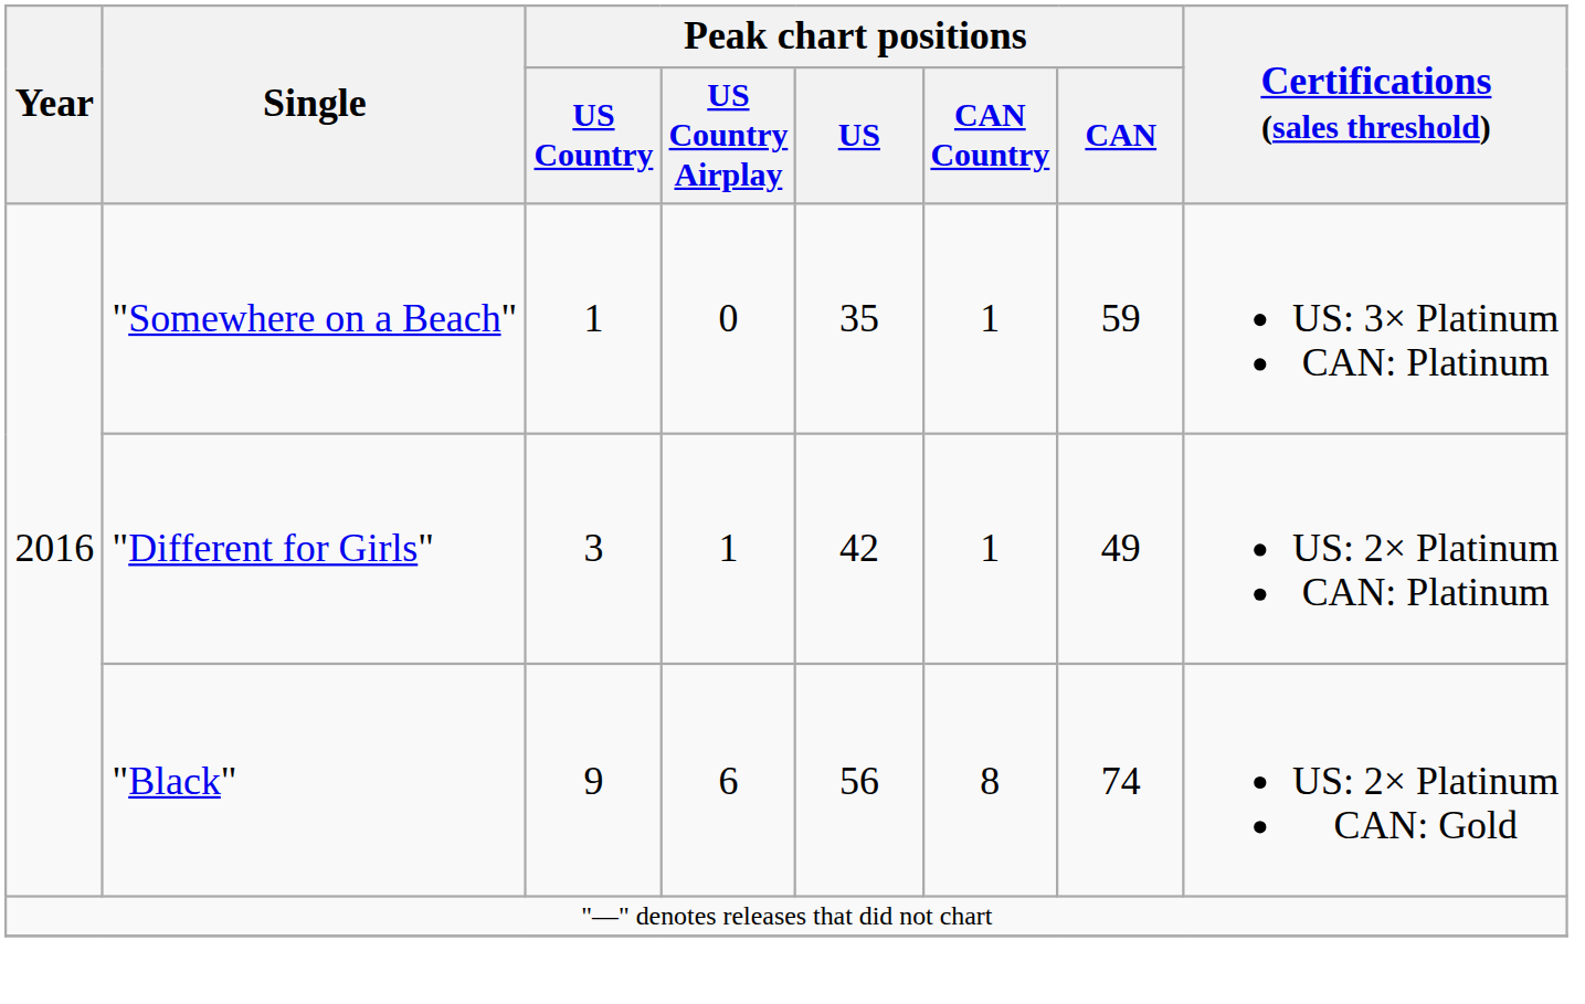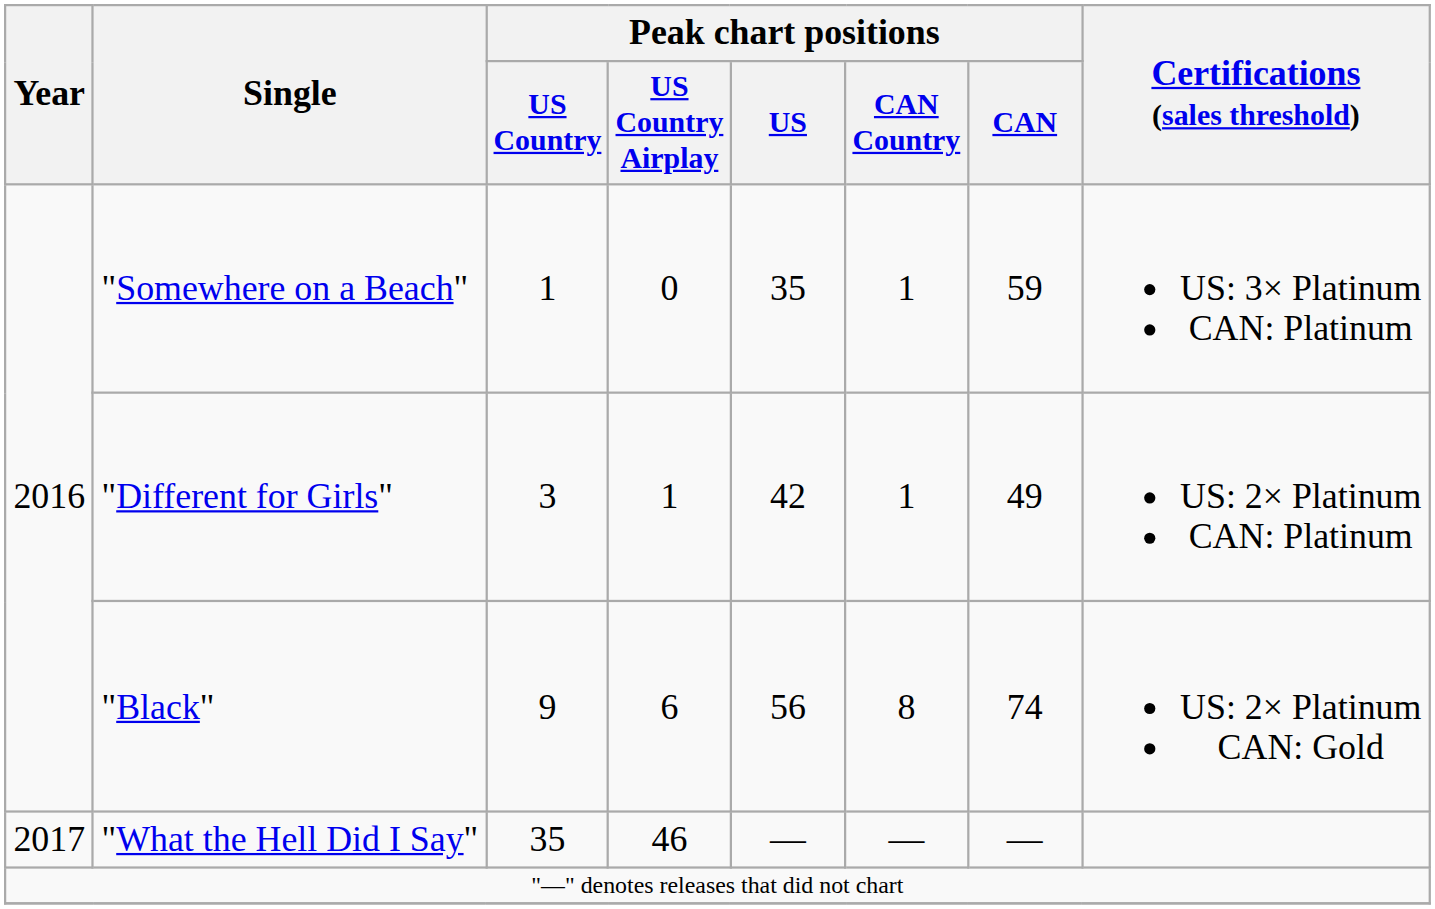 <table class="wikitable" style="text-align:center;">
 <tr>
 <th rowspan="2">Year</th>
 <th rowspan="2">Single</th>
 <th colspan="5">Peak chart positions</th>
 <th rowspan="2" style"width:8em;"><a href='#'>Certifications</a><br><small>(<a href='#'>sales threshold</a>)</small></th>
 </tr>
 <tr style="font-size:smaller;">
 <th width="45"><a href='#'>US Country</a><br></th>
 <th width="45"><a href='#'>US Country Airplay</a><br></th>
 <th width="45"><a href='#'>US</a><br></th>
 <th width="45"><a href='#'>CAN Country</a><br></th>
 <th width="45"><a href='#'>CAN</a><br></th>
 </tr>
 <tr>
 <td rowspan="3">2016</td>
 <td align="left">"<a href='#'>Somewhere on a Beach</a>"</td>
 <td>1</td>
 <td>0</td>
 <td>35</td>
 <td>1</td>
 <td>59</td>
 <td><br><ul><li>US: 3× Platinum</li><li>CAN: Platinum</li></ul></td>
 </tr>
 <tr>
 <td align="left">"<a href='#'>Different for Girls</a>"</td>
 <td>3</td>
 <td>1</td>
 <td>42</td>
 <td>1</td>
 <td>49</td>
 <td><br><ul><li>US: 2× Platinum</li><li>CAN: Platinum</li></ul></td>
 </tr>
 <tr>
 <td align="left">"<a href='#'>Black</a>"</td>
 <td>9</td>
 <td>6</td>
 <td>56</td>
 <td>8</td>
 <td>74</td>
 <td><br><ul><li>US: 2× Platinum</li><li>CAN: Gold</li></ul></td>
 </tr>
 <tr>
+<td>2017</td>
+<td align="left">"<a href='#'>What the Hell Did I Say</a>"</td>
+<td>35</td>
+<td>46</td>
+<td>—</td>
+<td>—</td>
+<td>—</td>
+<td></td>
+</tr>
+<tr>
 <td colspan="8" style="font-size:8pt">"—" denotes releases that did not chart</td>
 </tr>
 <tr>
 </tr>
 </table>
